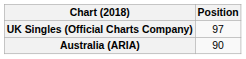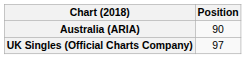 <table class="wikitable sortable plainrowheaders" style="text-align:center">
 <tr>
 <th scope="col">Chart (2018)</th>
 <th scope="col">Position</th>
 </tr>
 <tr>
+<th scope="row">Australia (ARIA)</th>
+<td>90</td>
+</tr>
+<tr>
 <th scope="row">UK Singles (Official Charts Company)</th>
 <td>97</td>
 </tr>
-<tr>
-<th scope="row">Australia (ARIA)</th>
-<td>90</td>
-</tr>
 </table>
